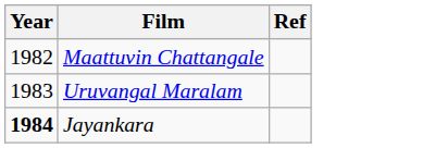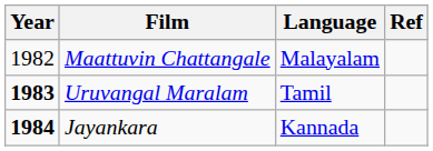 <table class="wikitable">
 <tr style="background:#ccc; text-align:center;">
 <th>Year</th>
 <th>Film</th>
+<th>Language</th>
 <th>Ref</th>
 </tr>
 <tr>
 <td>1982</td>
 <td><em><a href='#'>Maattuvin Chattangale</a></em></td>
+<td><a href='#'>Malayalam</a></td>
 <td></td>
 </tr>
 <tr>
-<td>1983</td>
+<td><strong>1983</strong></td>
 <td><em><a href='#'>Uruvangal Maralam</a></em></td>
+<td><a href='#'>Tamil</a></td>
 <td></td>
 </tr>
 <tr>
 <td><strong>1984</strong></td>
 <td><em>Jayankara</em></td>
+<td><a href='#'>Kannada</a></td>
 <td></td>
 </tr>
 </table>
